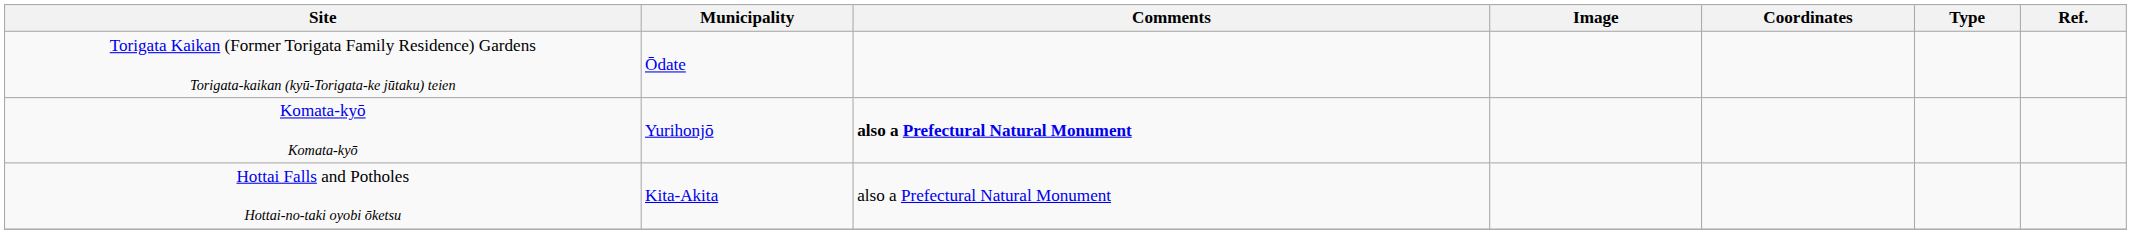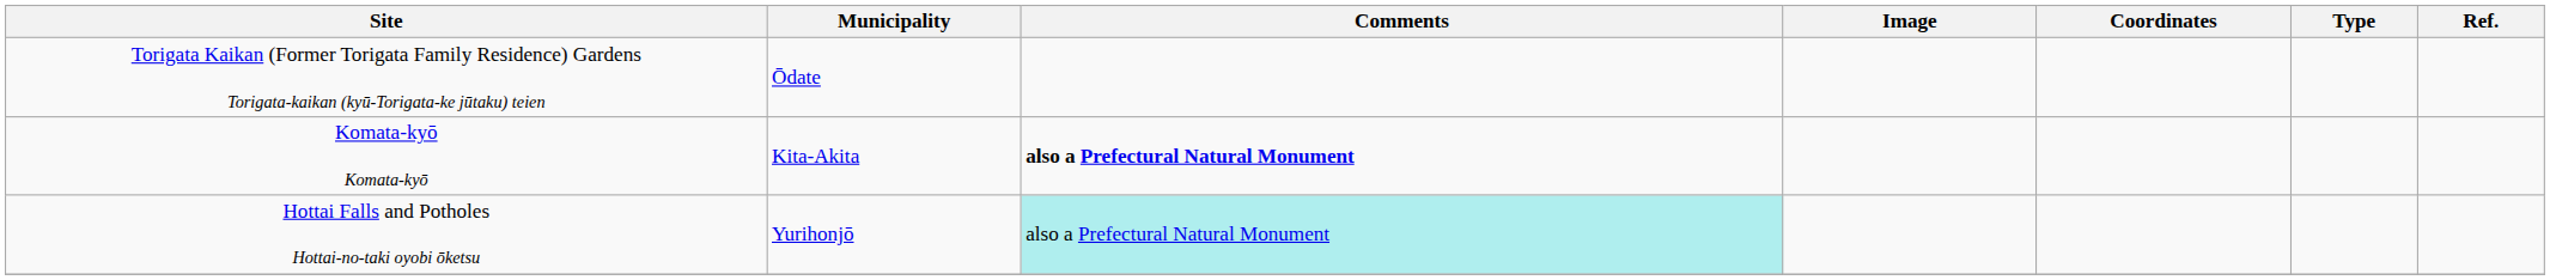 <table class="wikitable sortable"  style="width:100%;">
 <tr>
 <th width="30%" align="left">Site</th>
 <th width="10%" align="left">Municipality</th>
 <th width="30%" align="left" class="unsortable">Comments</th>
 <th width="10%" align="left"  class="unsortable">Image</th>
 <th width="10%" align="left" class="unsortable">Coordinates</th>
 <th width="5%" align="left">Type</th>
 <th width="5%" align="left"  class="unsortable">Ref.</th>
 </tr>
 <tr>
 <td align="center"><a href='#'>Torigata Kaikan</a> (Former Torigata Family Residence) Gardens<br><br><small><em>Torigata-kaikan (kyū-Torigata-ke jūtaku) teien</em></small></td>
 <td><a href='#'>Ōdate</a></td>
 <td></td>
 <td></td>
 <td></td>
 <td></td>
 <td></td>
 </tr>
 <tr>
 <td align="center"><a href='#'>Komata-kyō</a><br><br><small><em>Komata-kyō</em></small></td>
-<td><a href='#'>Yurihonjō</a></td>
+<td><a href='#'>Kita-Akita</a></td>
 <td><strong>also a <a href='#'>Prefectural Natural Monument</a></strong></td>
 <td></td>
 <td></td>
 <td></td>
 <td></td>
 </tr>
 <tr>
 <td align="center"><a href='#'>Hottai Falls</a> and Potholes<br><br><small><em>Hottai-no-taki oyobi ōketsu</em></small></td>
-<td><a href='#'>Kita-Akita</a></td>
-<td>also a <a href='#'>Prefectural Natural Monument</a></td>
+<td><a href='#'>Yurihonjō</a></td>
+<td style="background: paleturquoise;">also a <a href='#'>Prefectural Natural Monument</a></td>
 <td></td>
 <td></td>
 <td></td>
 <td></td>
 </tr>
 <tr>
 </tr>
 </table>
